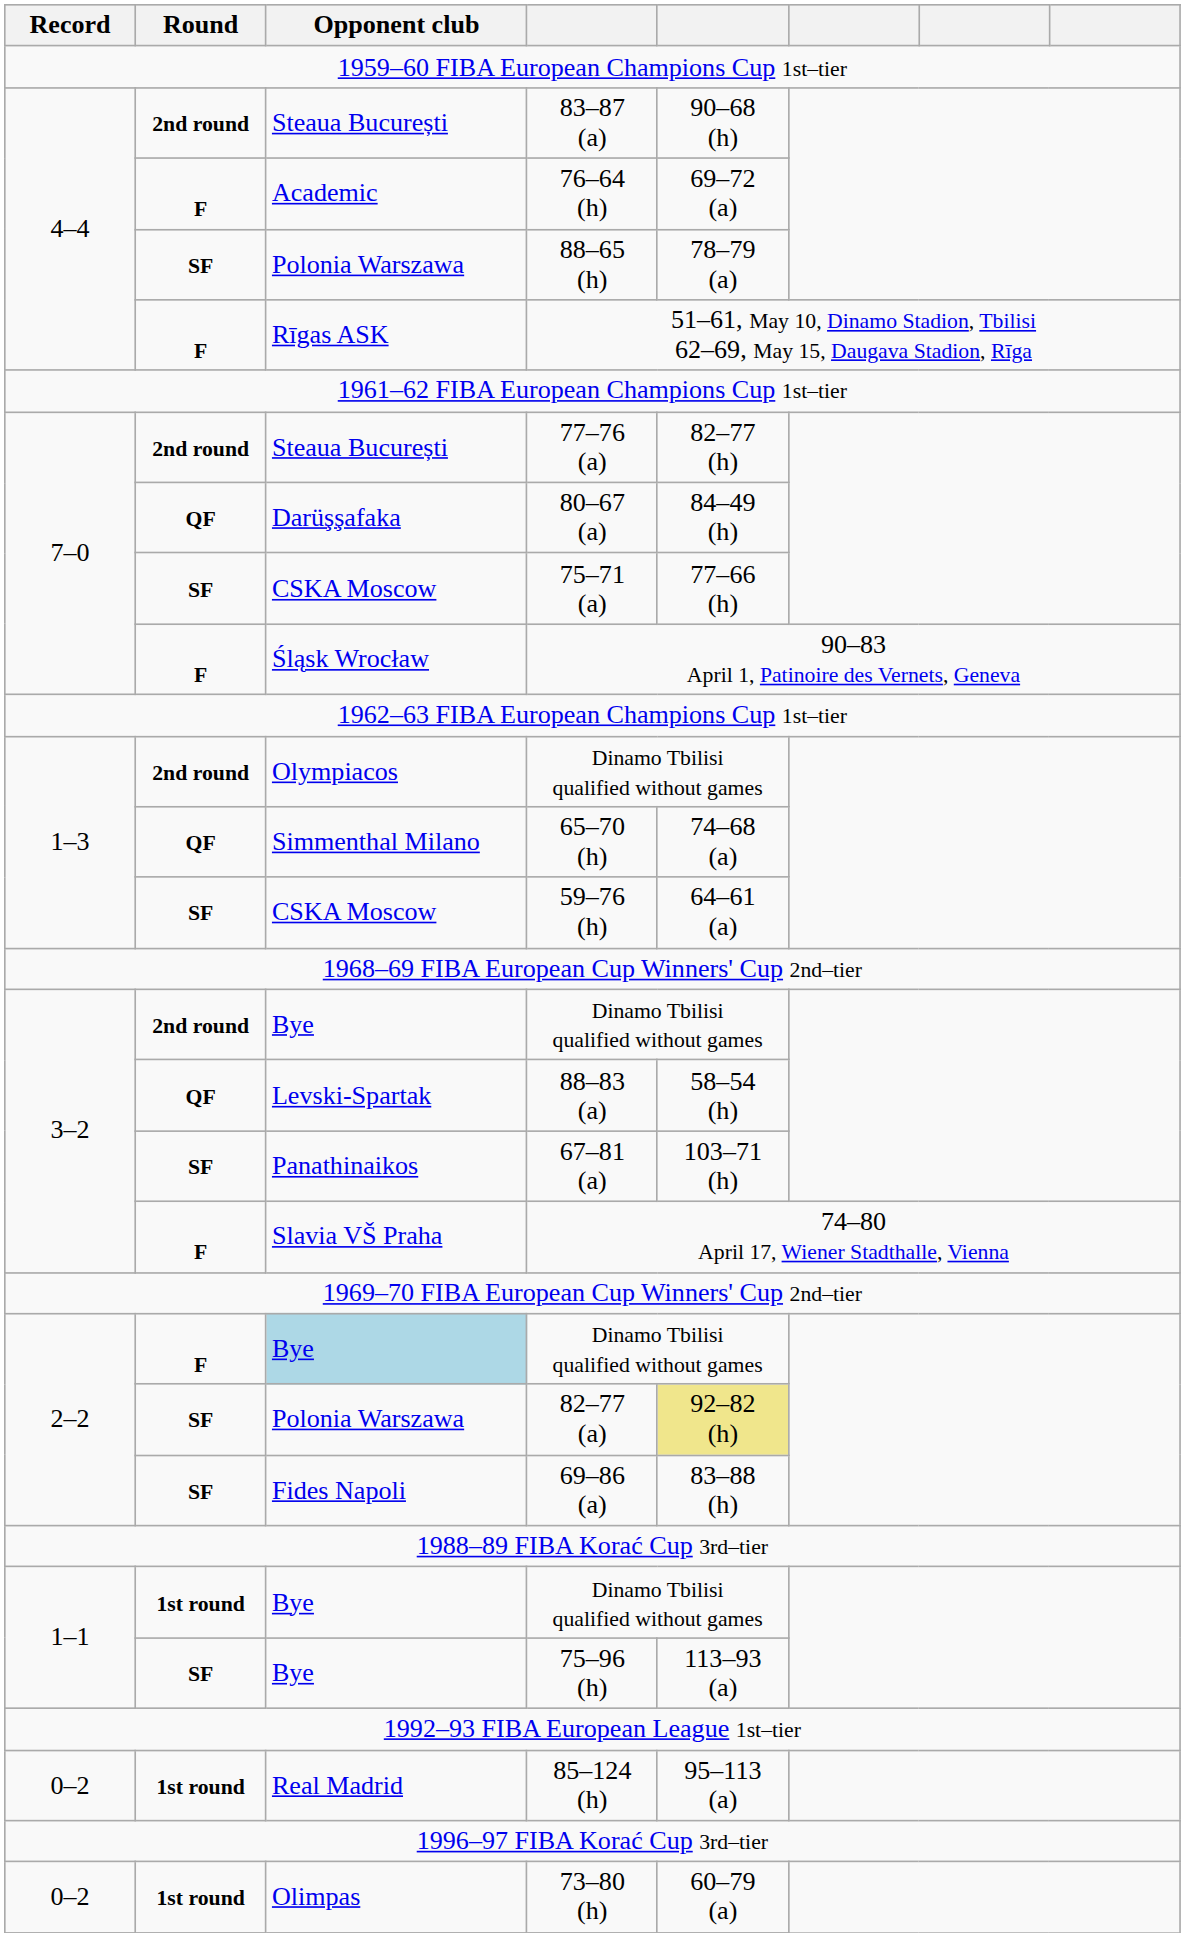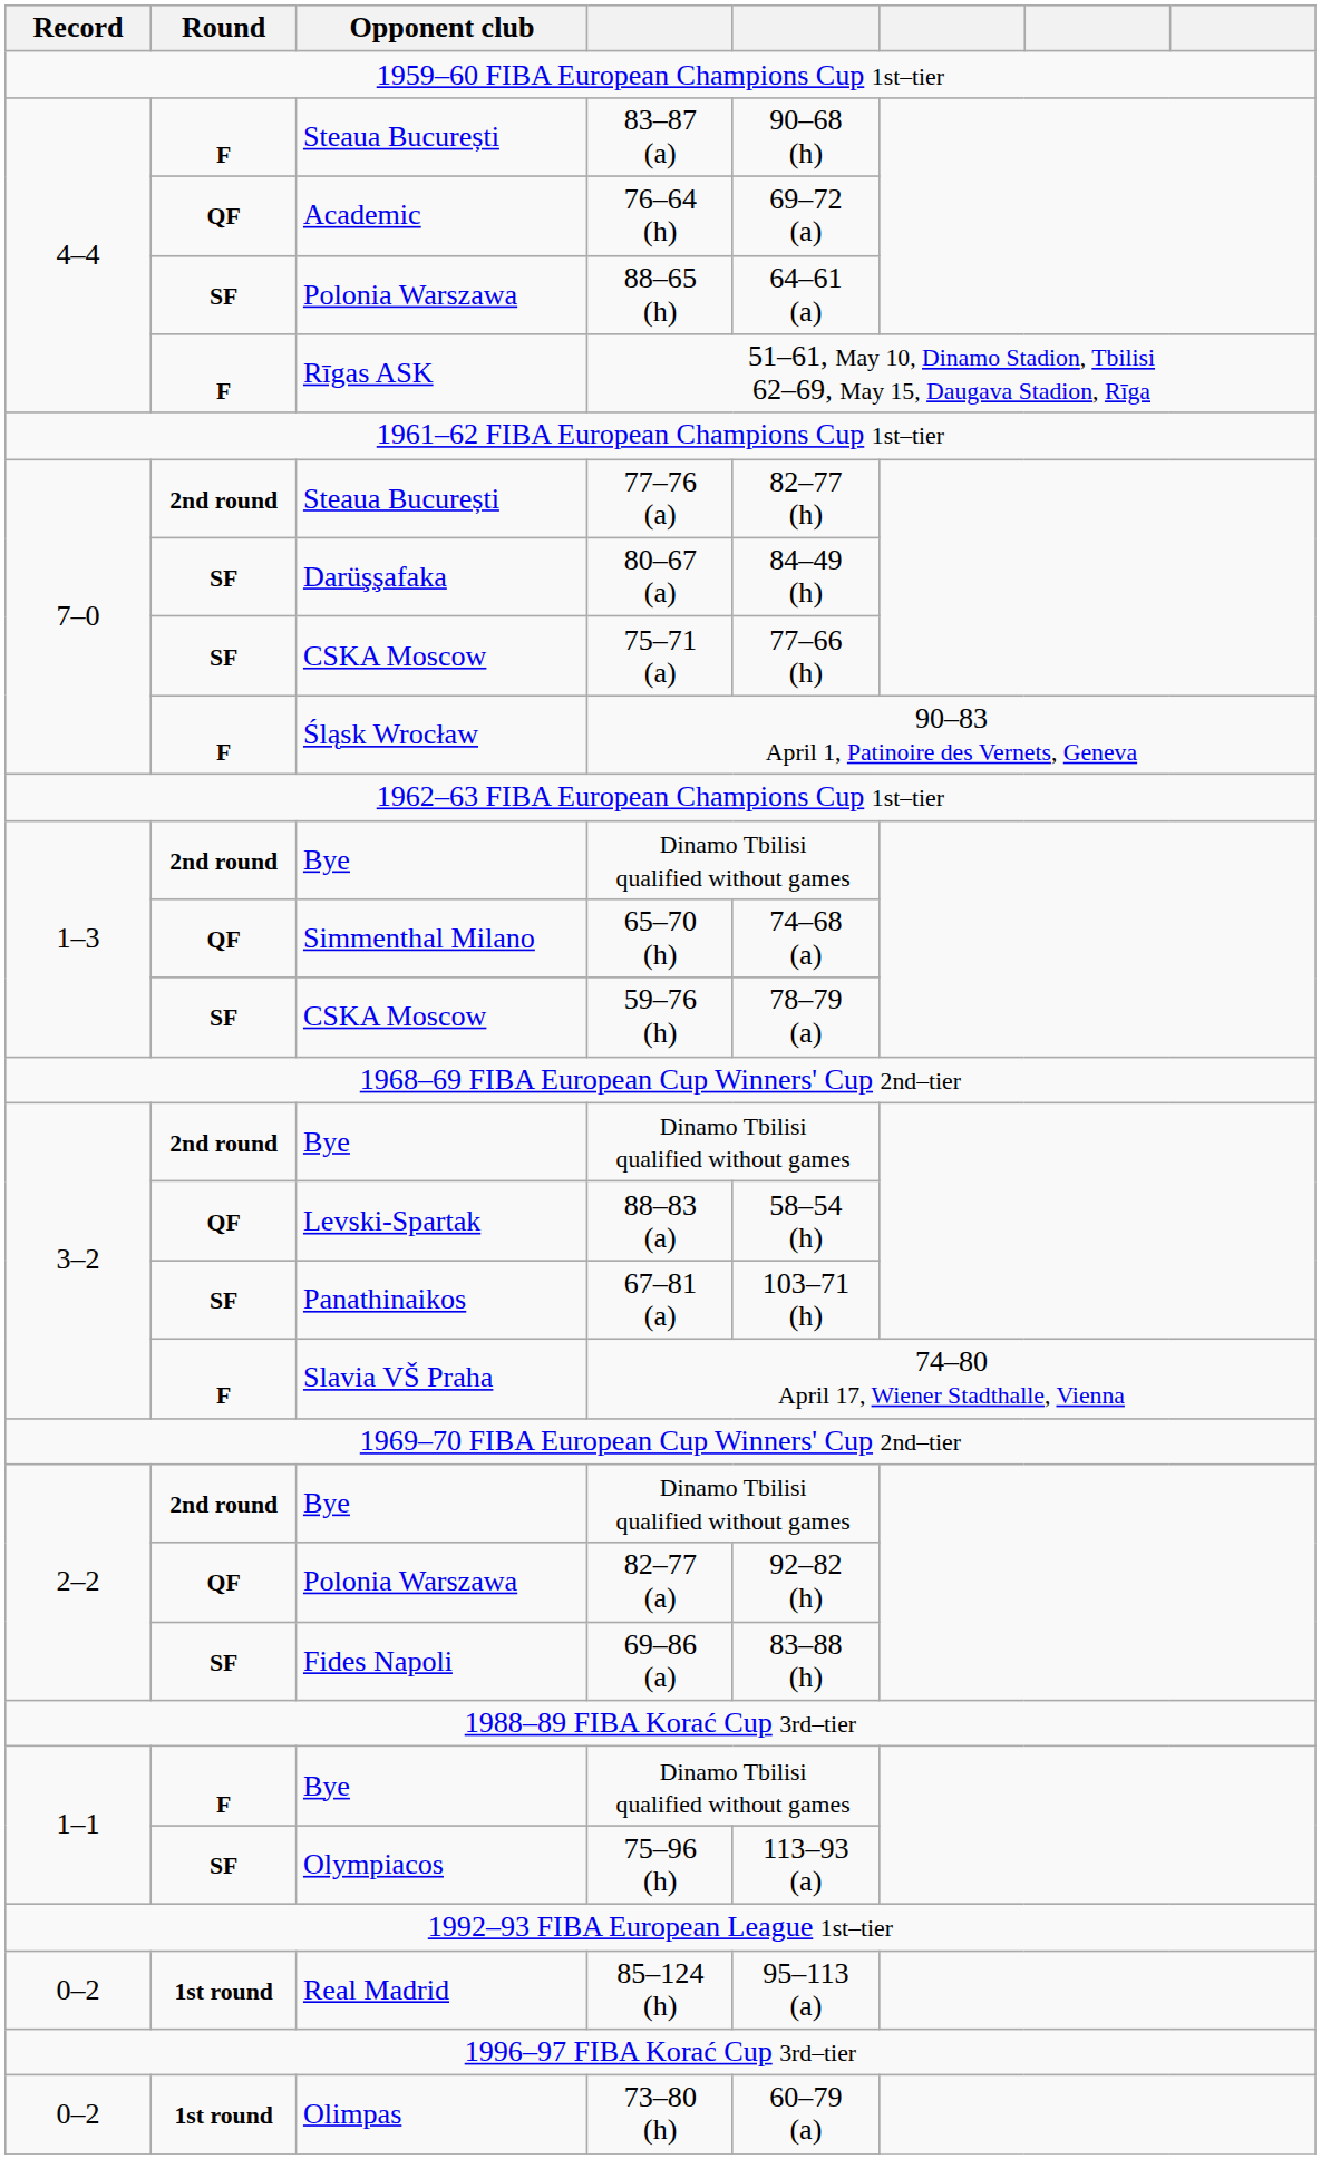 <table class="wikitable" style="text-align: center;">
 <tr>
 <th width=10%>Record</th>
 <th width=10%>Round</th>
 <th width=20%>Opponent club</th>
 <th width=10%></th>
 <th width=10%></th>
 <th width=10%></th>
 <th width=10%></th>
 <th width=10%></th>
 </tr>
 <tr>
 <td colspan=8><a href='#'>1959–60 FIBA European Champions Cup</a> <small>1st–tier</small> </td>
 </tr>
 <tr>
 <td rowspan=4>4–4</td>
-<td><small><strong>2nd round</strong></small></td>
+<td><br><small><strong>F</strong></small></td>
 <td align=left> <a href='#'>Steaua București</a></td>
 <td>83–87 <br>(a)</td>
 <td>90–68 <br>(h)</td>
 </tr>
 <tr>
-<td><br><small><strong>F</strong></small></td>
+<td><small><strong>QF</strong></small></td>
 <td align=left> <a href='#'>Academic</a></td>
 <td>76–64 <br>(h)</td>
 <td>69–72 <br>(a)</td>
 </tr>
 <tr>
 <td><small><strong>SF</strong></small></td>
 <td align=left> <a href='#'>Polonia Warszawa</a></td>
 <td>88–65 <br>(h)</td>
-<td>78–79 <br>(a)</td>
+<td>64–61 <br>(a)</td>
 </tr>
 <tr>
 <td><br><small><strong>F</strong></small></td>
 <td align=left> <a href='#'>Rīgas ASK</a></td>
 <td colspan=5 style="text-align: center;">51–61, <small>May 10, <a href='#'>Dinamo Stadion</a>, <a href='#'>Tbilisi</a></small><br>62–69, <small>May 15, <a href='#'>Daugava Stadion</a>, <a href='#'>Rīga</a></small></td>
 </tr>
 <tr>
 <td colspan=8><a href='#'>1961–62 FIBA European Champions Cup</a> <small>1st–tier</small> </td>
 </tr>
 <tr>
 <td rowspan=4>7–0</td>
 <td><small><strong>2nd round</strong></small></td>
 <td align=left> <a href='#'>Steaua București</a></td>
 <td>77–76 <br>(a)</td>
 <td>82–77 <br>(h)</td>
 </tr>
 <tr>
-<td><small><strong>QF</strong></small></td>
+<td><small><strong>SF</strong></small></td>
 <td align=left> <a href='#'>Darüşşafaka</a></td>
 <td>80–67 <br>(a)</td>
 <td>84–49 <br>(h)</td>
 </tr>
 <tr>
 <td><small><strong>SF</strong></small></td>
 <td align=left> <a href='#'>CSKA Moscow</a></td>
 <td>75–71 <br>(a)</td>
 <td>77–66 <br>(h)</td>
 </tr>
 <tr>
 <td><br><small><strong>F</strong></small></td>
 <td align=left> <a href='#'>Śląsk Wrocław</a></td>
 <td colspan=5 style="text-align:center;">90–83<br><small>April 1, <a href='#'>Patinoire des Vernets</a>, <a href='#'>Geneva</a></small></td>
 </tr>
 <tr>
 <td colspan=8><a href='#'>1962–63 FIBA European Champions Cup</a> <small>1st–tier</small> </td>
 </tr>
 <tr>
 <td rowspan=3>1–3</td>
 <td><small><strong>2nd round</strong></small></td>
-<td align=left> <a href='#'>Olympiacos</a></td>
+<td align=left><a href='#'>Bye</a></td>
 <td colspan=2 style="text-align:center;"><small>Dinamo Tbilisi<br> qualified without games</small></td>
 </tr>
 <tr>
 <td><small><strong>QF</strong></small></td>
 <td align=left> <a href='#'>Simmenthal Milano</a></td>
 <td>65–70 <br>(h)</td>
 <td>74–68 <br>(a)</td>
 </tr>
 <tr>
 <td><small><strong>SF</strong></small></td>
 <td align=left> <a href='#'>CSKA Moscow</a></td>
 <td>59–76 <br>(h)</td>
-<td>64–61 <br>(a)</td>
+<td>78–79 <br>(a)</td>
 </tr>
 <tr>
 <td colspan=8><a href='#'>1968–69 FIBA European Cup Winners' Cup</a> <small>2nd–tier</small> </td>
 </tr>
 <tr>
 <td rowspan=4>3–2</td>
 <td><small><strong>2nd round</strong></small></td>
 <td align=left><a href='#'>Bye</a></td>
 <td colspan=2 style="text-align:center;"><small>Dinamo Tbilisi<br> qualified without games</small></td>
 </tr>
 <tr>
 <td><small><strong>QF</strong></small></td>
 <td align=left> <a href='#'>Levski-Spartak</a></td>
 <td>88–83 <br>(a)</td>
 <td>58–54 <br>(h)</td>
 </tr>
 <tr>
 <td><small><strong>SF</strong></small></td>
 <td align=left> <a href='#'>Panathinaikos</a></td>
 <td>67–81 <br>(a)</td>
 <td>103–71 <br>(h)</td>
 </tr>
 <tr>
 <td><br><small><strong>F</strong></small></td>
 <td align=left> <a href='#'>Slavia VŠ Praha</a></td>
 <td colspan=5 style="text-align:center;">74–80<br><small>April 17, <a href='#'>Wiener Stadthalle</a>, <a href='#'>Vienna</a></small></td>
 </tr>
 <tr>
 <td colspan=8><a href='#'>1969–70 FIBA European Cup Winners' Cup</a> <small>2nd–tier</small> </td>
 </tr>
 <tr>
 <td rowspan=3>2–2</td>
-<td><br><small><strong>F</strong></small></td>
-<td align=left style="background: lightblue;"><a href='#'>Bye</a></td>
+<td><small><strong>2nd round</strong></small></td>
+<td align=left><a href='#'>Bye</a></td>
 <td colspan=2 style="text-align:center;"><small>Dinamo Tbilisi<br> qualified without games</small></td>
 </tr>
 <tr>
-<td><small><strong>SF</strong></small></td>
+<td><small><strong>QF</strong></small></td>
 <td align=left> <a href='#'>Polonia Warszawa</a></td>
 <td>82–77 <br>(a)</td>
-<td style="background: khaki;">92–82 <br>(h)</td>
+<td>92–82 <br>(h)</td>
 </tr>
 <tr>
 <td><small><strong>SF</strong></small></td>
 <td align=left> <a href='#'>Fides Napoli</a></td>
 <td>69–86 <br>(a)</td>
 <td>83–88 <br>(h)</td>
 </tr>
 <tr>
 <td colspan=8><a href='#'>1988–89 FIBA Korać Cup</a> <small>3rd–tier</small> </td>
 </tr>
 <tr>
 <td rowspan=2>1–1</td>
-<td><small><strong>1st round</strong></small></td>
+<td><br><small><strong>F</strong></small></td>
 <td align=left><a href='#'>Bye</a></td>
 <td colspan=2 style="text-align:center;"><small>Dinamo Tbilisi<br> qualified without games</small></td>
 </tr>
 <tr>
 <td><small><strong>SF</strong></small></td>
-<td align=left><a href='#'>Bye</a></td>
+<td align=left> <a href='#'>Olympiacos</a></td>
 <td>75–96 <br>(h)</td>
 <td>113–93 <br>(a)</td>
 </tr>
 <tr>
 <td colspan=8><a href='#'>1992–93 FIBA European League</a> <small>1st–tier</small> </td>
 </tr>
 <tr>
 <td>0–2</td>
 <td><small><strong>1st round</strong></small></td>
 <td align=left> <a href='#'>Real Madrid</a></td>
 <td>85–124 <br>(h)</td>
 <td>95–113 <br>(a)</td>
 </tr>
 <tr>
 <td colspan=8><a href='#'>1996–97 FIBA Korać Cup</a> <small>3rd–tier</small> </td>
 </tr>
 <tr>
 <td>0–2</td>
 <td><small><strong>1st round</strong></small></td>
 <td align=left> <a href='#'>Olimpas</a></td>
 <td>73–80 <br>(h)</td>
 <td>60–79 <br>(a)</td>
 </tr>
 <tr>
 </tr>
 </table>
